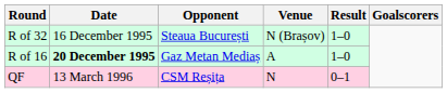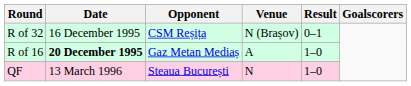 <table class="wikitable">
 <tr>
 <th>Round</th>
 <th>Date</th>
 <th>Opponent</th>
 <th>Venue</th>
 <th>Result</th>
 <th>Goalscorers</th>
 </tr>
 <tr style="background-color: #d0ffe3;">
 <td>R of 32</td>
 <td>16 December 1995</td>
-<td><a href='#'>Steaua București</a></td>
+<td><a href='#'>CSM Reșița</a></td>
 <td>N (Brașov)</td>
-<td>1–0</td>
+<td>0–1</td>
 </tr>
 <tr style="background-color: #d0ffe3;">
 <td>R of 16</td>
 <td><strong>20 December 1995</strong></td>
 <td><a href='#'>Gaz Metan Mediaș</a></td>
 <td>A</td>
 <td>1–0</td>
 </tr>
 <tr style="background-color: #ffd0e3;">
 <td>QF</td>
 <td>13 March 1996</td>
-<td><a href='#'>CSM Reșița</a></td>
+<td><a href='#'>Steaua București</a></td>
 <td>N</td>
-<td>0–1</td>
+<td>1–0</td>
 </tr>
 </table>
